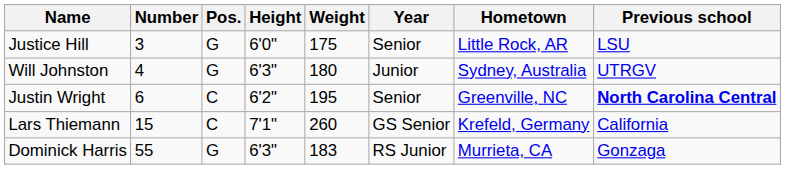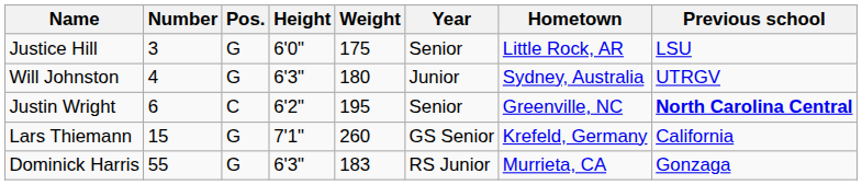 <table class="wikitable sortable" border="1">
 <tr>
 <th>Name</th>
 <th>Number</th>
 <th>Pos.</th>
 <th>Height</th>
 <th>Weight</th>
 <th>Year</th>
 <th>Hometown</th>
 <th class="unsortable">Previous school</th>
 </tr>
 <tr>
 <td>Justice Hill</td>
 <td>3</td>
 <td>G</td>
 <td>6'0"</td>
 <td>175</td>
 <td>Senior</td>
 <td><a href='#'>Little Rock, AR</a></td>
 <td><a href='#'>LSU</a></td>
 </tr>
 <tr>
 <td>Will Johnston</td>
 <td>4</td>
 <td>G</td>
 <td>6'3"</td>
 <td>180</td>
 <td>Junior</td>
 <td><a href='#'>Sydney, Australia</a></td>
 <td><a href='#'>UTRGV</a></td>
 </tr>
 <tr>
 <td>Justin Wright</td>
 <td>6</td>
 <td>C</td>
 <td>6'2"</td>
 <td>195</td>
 <td>Senior</td>
 <td><a href='#'>Greenville, NC</a></td>
 <td><strong><a href='#'>North Carolina Central</a></strong></td>
 </tr>
 <tr>
 <td>Lars Thiemann</td>
 <td>15</td>
-<td>C</td>
+<td>G</td>
 <td>7'1"</td>
 <td>260</td>
 <td>GS Senior</td>
 <td><a href='#'>Krefeld, Germany</a></td>
 <td><a href='#'>California</a></td>
 </tr>
 <tr>
 <td>Dominick Harris</td>
 <td>55</td>
 <td>G</td>
 <td>6'3"</td>
 <td>183</td>
 <td>RS Junior</td>
 <td><a href='#'>Murrieta, CA</a></td>
 <td><a href='#'>Gonzaga</a></td>
 </tr>
 </table>
